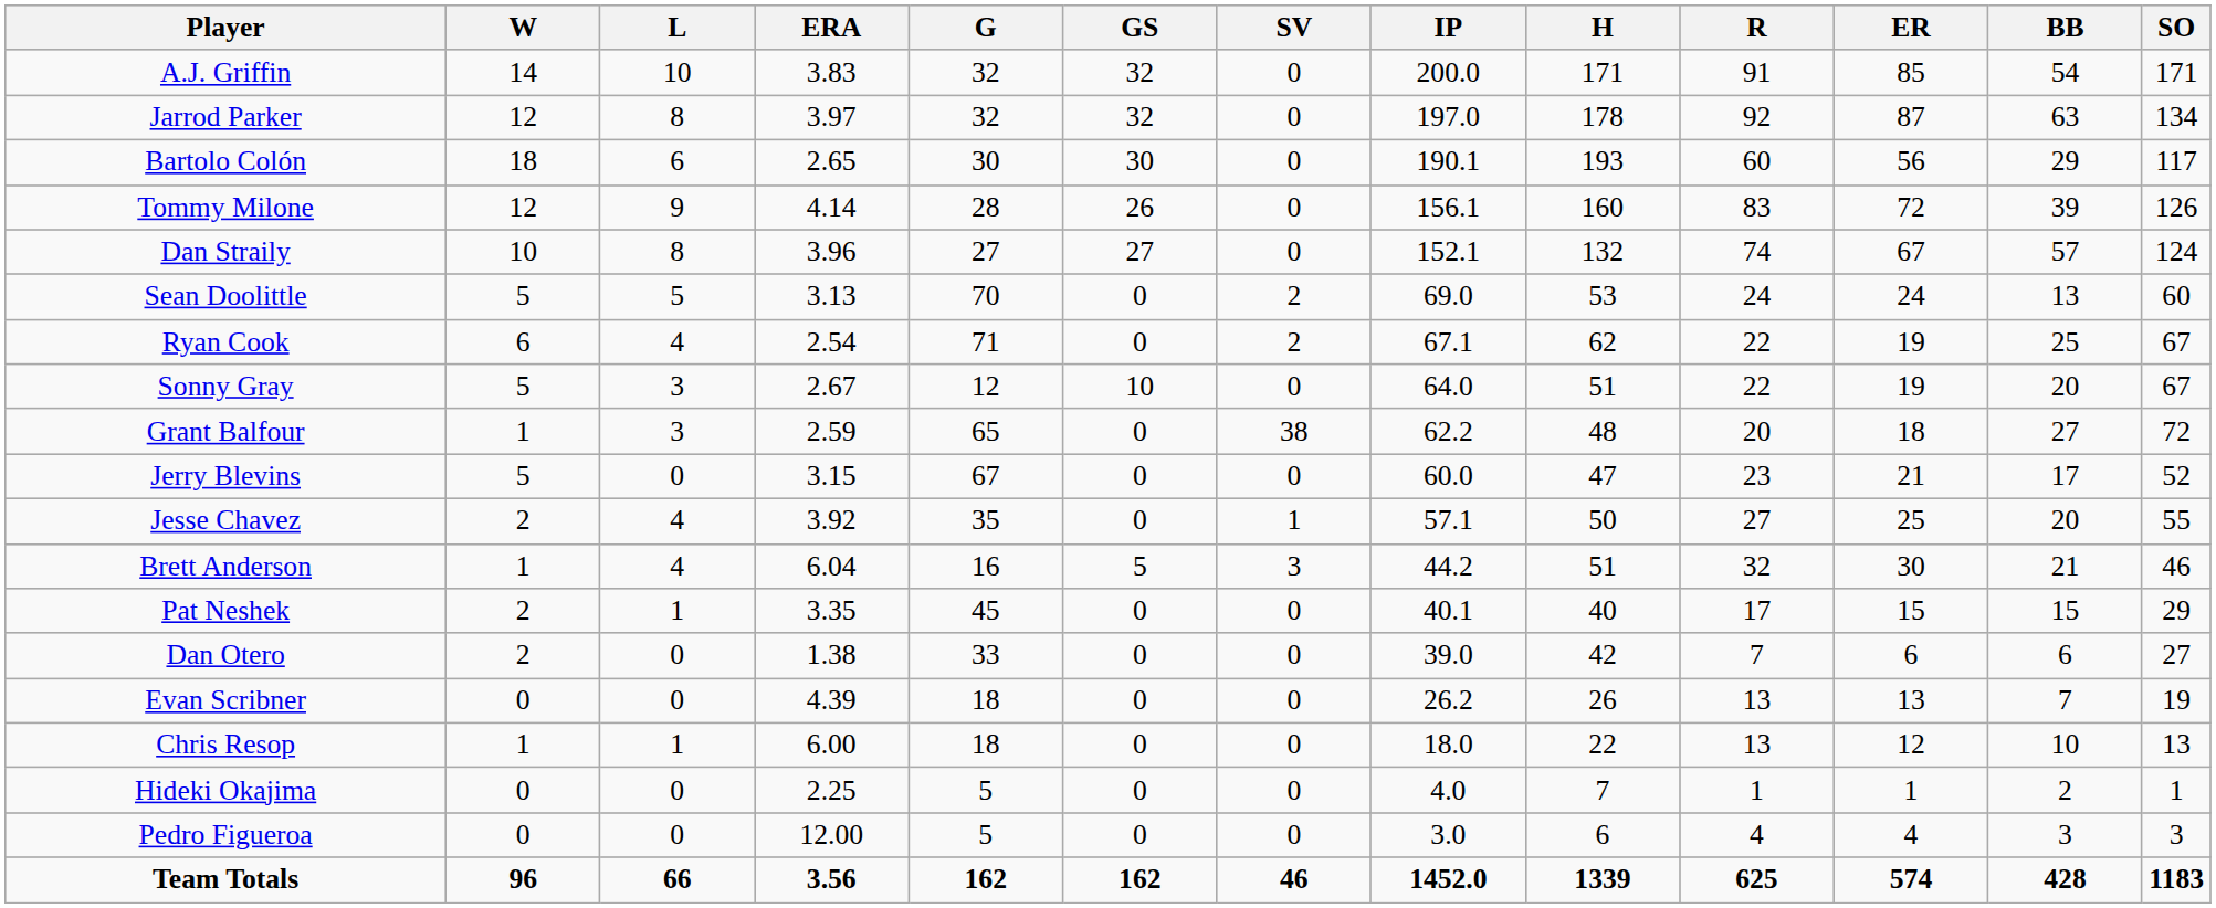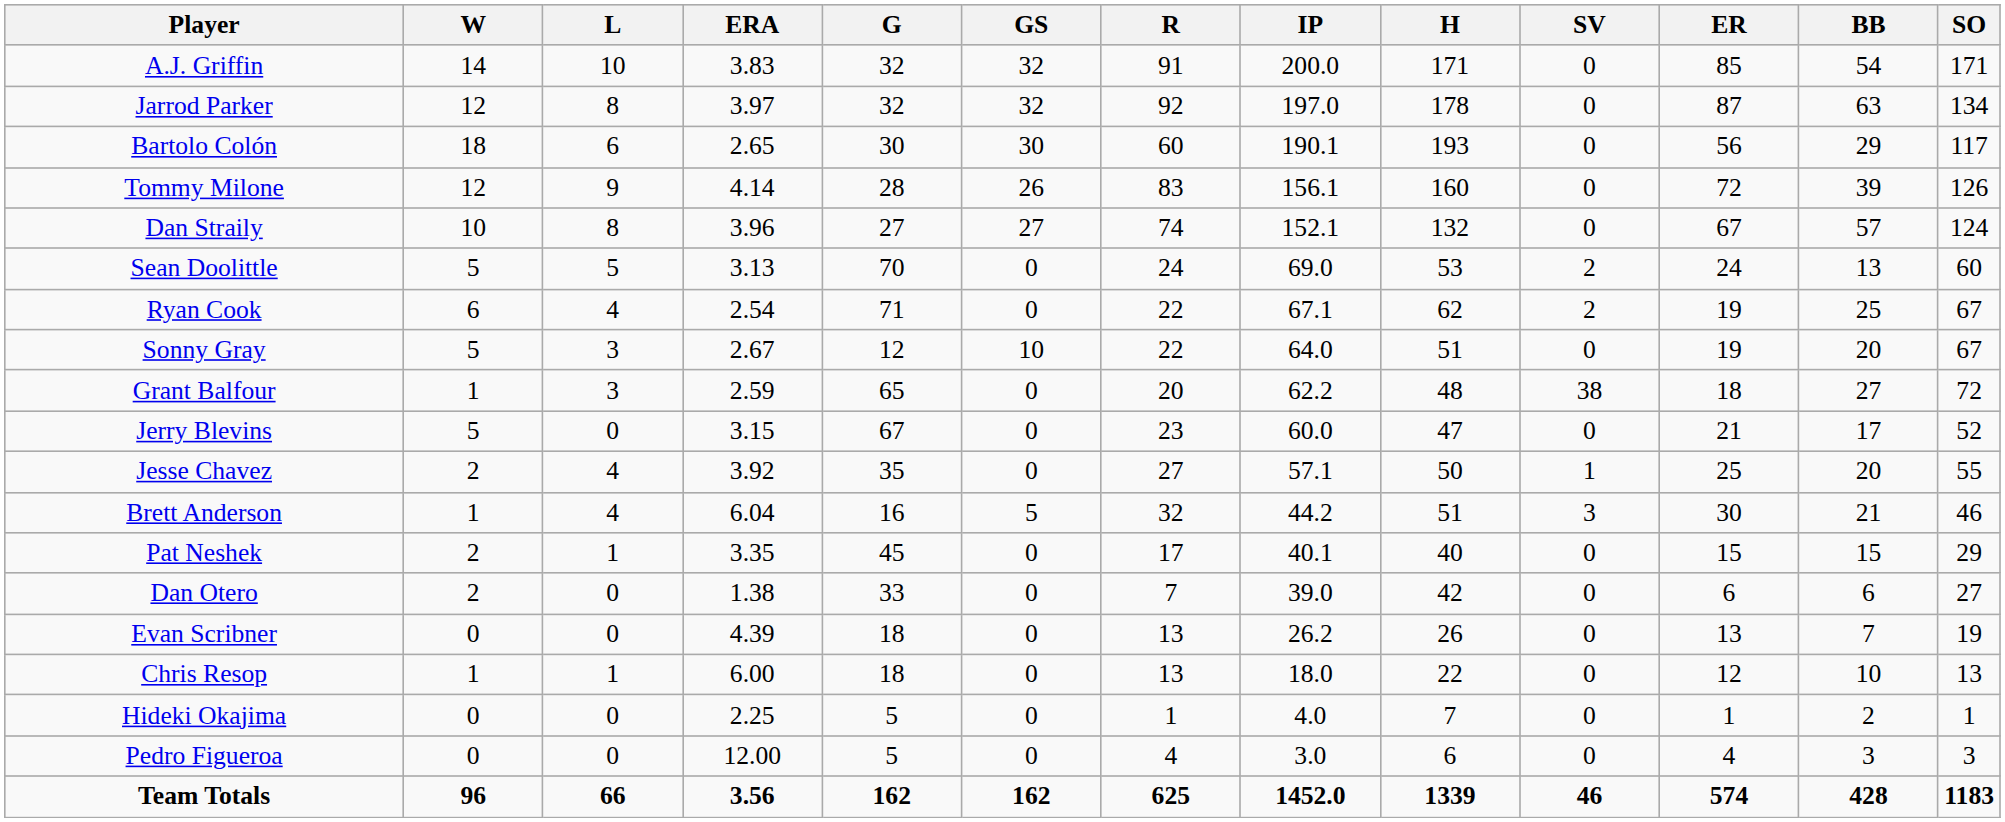 <table class=wikitable style="text-align:center">
 <tr>
 <th bgcolor=#DDDDFF; width="20%">Player</th>
 <th bgcolor=#DDDDFF; width="7%">W</th>
 <th bgcolor=#DDDDFF; width="7%">L</th>
 <th bgcolor=#DDDDFF; width="7%">ERA</th>
 <th bgcolor=#DDDDFF; width="7%">G</th>
 <th bgcolor=#DDDDFF; width="7%">GS</th>
-<th bgcolor=#DDDDFF; width="7%">SV</th>
+<th bgcolor=#DDDDFF; width="7%">R</th>
 <th bgcolor=#DDDDFF; width="7%">IP</th>
 <th bgcolor=#DDDDFF; width="7%">H</th>
-<th bgcolor=#DDDDFF; width="7%">R</th>
+<th bgcolor=#DDDDFF; width="7%">SV</th>
 <th bgcolor=#DDDDFF; width="7%">ER</th>
 <th bgcolor=#DDDDFF; width="7%">BB</th>
 <th bgcolor=#DDDDFF; width="7%">SO</th>
 </tr>
 <tr>
 <td><a href='#'>A.J. Griffin</a></td>
 <td>14</td>
 <td>10</td>
 <td>3.83</td>
 <td>32</td>
 <td>32</td>
-<td>0</td>
+<td>91</td>
 <td>200.0</td>
 <td>171</td>
-<td>91</td>
+<td>0</td>
 <td>85</td>
 <td>54</td>
 <td>171</td>
 </tr>
 <tr>
 <td><a href='#'>Jarrod Parker</a></td>
 <td>12</td>
 <td>8</td>
 <td>3.97</td>
 <td>32</td>
 <td>32</td>
-<td>0</td>
+<td>92</td>
 <td>197.0</td>
 <td>178</td>
-<td>92</td>
+<td>0</td>
 <td>87</td>
 <td>63</td>
 <td>134</td>
 </tr>
 <tr>
 <td><a href='#'>Bartolo Colón</a></td>
 <td>18</td>
 <td>6</td>
 <td>2.65</td>
 <td>30</td>
 <td>30</td>
-<td>0</td>
+<td>60</td>
 <td>190.1</td>
 <td>193</td>
-<td>60</td>
+<td>0</td>
 <td>56</td>
 <td>29</td>
 <td>117</td>
 </tr>
 <tr>
 <td><a href='#'>Tommy Milone</a></td>
 <td>12</td>
 <td>9</td>
 <td>4.14</td>
 <td>28</td>
 <td>26</td>
-<td>0</td>
+<td>83</td>
 <td>156.1</td>
 <td>160</td>
-<td>83</td>
+<td>0</td>
 <td>72</td>
 <td>39</td>
 <td>126</td>
 </tr>
 <tr>
 <td><a href='#'>Dan Straily</a></td>
 <td>10</td>
 <td>8</td>
 <td>3.96</td>
 <td>27</td>
 <td>27</td>
-<td>0</td>
+<td>74</td>
 <td>152.1</td>
 <td>132</td>
-<td>74</td>
+<td>0</td>
 <td>67</td>
 <td>57</td>
 <td>124</td>
 </tr>
 <tr>
 <td><a href='#'>Sean Doolittle</a></td>
 <td>5</td>
 <td>5</td>
 <td>3.13</td>
 <td>70</td>
 <td>0</td>
-<td>2</td>
+<td>24</td>
 <td>69.0</td>
 <td>53</td>
-<td>24</td>
+<td>2</td>
 <td>24</td>
 <td>13</td>
 <td>60</td>
 </tr>
 <tr>
 <td><a href='#'>Ryan Cook</a></td>
 <td>6</td>
 <td>4</td>
 <td>2.54</td>
 <td>71</td>
 <td>0</td>
-<td>2</td>
+<td>22</td>
 <td>67.1</td>
 <td>62</td>
-<td>22</td>
+<td>2</td>
 <td>19</td>
 <td>25</td>
 <td>67</td>
 </tr>
 <tr>
 <td><a href='#'>Sonny Gray</a></td>
 <td>5</td>
 <td>3</td>
 <td>2.67</td>
 <td>12</td>
 <td>10</td>
-<td>0</td>
+<td>22</td>
 <td>64.0</td>
 <td>51</td>
-<td>22</td>
+<td>0</td>
 <td>19</td>
 <td>20</td>
 <td>67</td>
 </tr>
 <tr>
 <td><a href='#'>Grant Balfour</a></td>
 <td>1</td>
 <td>3</td>
 <td>2.59</td>
 <td>65</td>
 <td>0</td>
-<td>38</td>
+<td>20</td>
 <td>62.2</td>
 <td>48</td>
-<td>20</td>
+<td>38</td>
 <td>18</td>
 <td>27</td>
 <td>72</td>
 </tr>
 <tr>
 <td><a href='#'>Jerry Blevins</a></td>
 <td>5</td>
 <td>0</td>
 <td>3.15</td>
 <td>67</td>
 <td>0</td>
-<td>0</td>
+<td>23</td>
 <td>60.0</td>
 <td>47</td>
-<td>23</td>
+<td>0</td>
 <td>21</td>
 <td>17</td>
 <td>52</td>
 </tr>
 <tr>
 <td><a href='#'>Jesse Chavez</a></td>
 <td>2</td>
 <td>4</td>
 <td>3.92</td>
 <td>35</td>
 <td>0</td>
-<td>1</td>
+<td>27</td>
 <td>57.1</td>
 <td>50</td>
-<td>27</td>
+<td>1</td>
 <td>25</td>
 <td>20</td>
 <td>55</td>
 </tr>
 <tr>
 <td><a href='#'>Brett Anderson</a></td>
 <td>1</td>
 <td>4</td>
 <td>6.04</td>
 <td>16</td>
 <td>5</td>
-<td>3</td>
+<td>32</td>
 <td>44.2</td>
 <td>51</td>
-<td>32</td>
+<td>3</td>
 <td>30</td>
 <td>21</td>
 <td>46</td>
 </tr>
 <tr>
 <td><a href='#'>Pat Neshek</a></td>
 <td>2</td>
 <td>1</td>
 <td>3.35</td>
 <td>45</td>
 <td>0</td>
-<td>0</td>
+<td>17</td>
 <td>40.1</td>
 <td>40</td>
-<td>17</td>
+<td>0</td>
 <td>15</td>
 <td>15</td>
 <td>29</td>
 </tr>
 <tr>
 <td><a href='#'>Dan Otero</a></td>
 <td>2</td>
 <td>0</td>
 <td>1.38</td>
 <td>33</td>
 <td>0</td>
-<td>0</td>
+<td>7</td>
 <td>39.0</td>
 <td>42</td>
-<td>7</td>
+<td>0</td>
 <td>6</td>
 <td>6</td>
 <td>27</td>
 </tr>
 <tr>
 <td><a href='#'>Evan Scribner</a></td>
 <td>0</td>
 <td>0</td>
 <td>4.39</td>
 <td>18</td>
 <td>0</td>
-<td>0</td>
+<td>13</td>
 <td>26.2</td>
 <td>26</td>
-<td>13</td>
+<td>0</td>
 <td>13</td>
 <td>7</td>
 <td>19</td>
 </tr>
 <tr>
 <td><a href='#'>Chris Resop</a></td>
 <td>1</td>
 <td>1</td>
 <td>6.00</td>
 <td>18</td>
 <td>0</td>
-<td>0</td>
+<td>13</td>
 <td>18.0</td>
 <td>22</td>
-<td>13</td>
+<td>0</td>
 <td>12</td>
 <td>10</td>
 <td>13</td>
 </tr>
 <tr>
 <td><a href='#'>Hideki Okajima</a></td>
 <td>0</td>
 <td>0</td>
 <td>2.25</td>
 <td>5</td>
 <td>0</td>
-<td>0</td>
+<td>1</td>
 <td>4.0</td>
 <td>7</td>
-<td>1</td>
+<td>0</td>
 <td>1</td>
 <td>2</td>
 <td>1</td>
 </tr>
 <tr>
 <td><a href='#'>Pedro Figueroa</a></td>
 <td>0</td>
 <td>0</td>
 <td>12.00</td>
 <td>5</td>
 <td>0</td>
-<td>0</td>
+<td>4</td>
 <td>3.0</td>
 <td>6</td>
-<td>4</td>
+<td>0</td>
 <td>4</td>
 <td>3</td>
 <td>3</td>
 </tr>
 <tr>
 <td><strong>Team Totals</strong></td>
 <td><strong>96</strong></td>
 <td><strong>66</strong></td>
 <td><strong>3.56</strong></td>
 <td><strong>162</strong></td>
 <td><strong>162</strong></td>
-<td><strong>46</strong></td>
+<td><strong>625</strong></td>
 <td><strong>1452.0</strong></td>
 <td><strong>1339</strong></td>
-<td><strong>625</strong></td>
+<td><strong>46</strong></td>
 <td><strong>574</strong></td>
 <td><strong>428</strong></td>
 <td><strong>1183</strong></td>
 </tr>
 </table>
